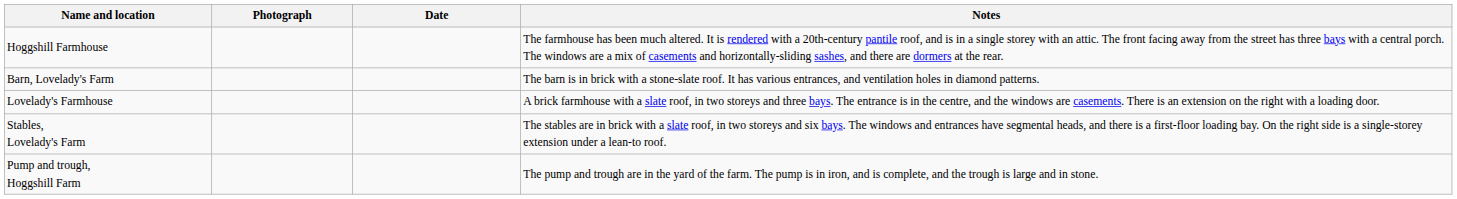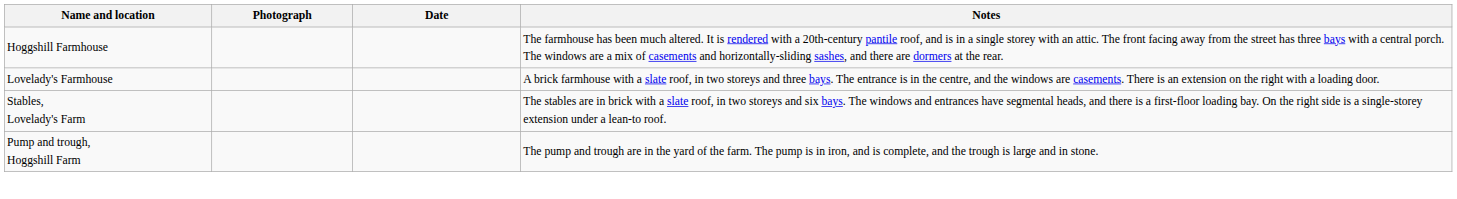 <table class="wikitable sortable plainrowheaders" style="width:100%;border:0px;text-align:left;line-height:150%;">
 <tr>
 <th scope="col"  style="width:150px">Name and location</th>
 <th scope="col"  style="width:100px" class="unsortable">Photograph</th>
 <th scope="col"  style="width:120px">Date</th>
 <th scope="col"  style="width:700px" class="unsortable">Notes</th>
 </tr>
 <tr>
 <td>Hoggshill Farmhouse<br><small></small></td>
 <td></td>
 <td align="center"></td>
 <td>The farmhouse has been much altered. It is <a href='#'>rendered</a> with a 20th-century <a href='#'>pantile</a> roof, and is in a single storey with an attic. The front facing away from the street has three <a href='#'>bays</a> with a central porch. The windows are a mix of <a href='#'>casements</a> and horizontally-sliding <a href='#'>sashes</a>, and there are <a href='#'>dormers</a> at the rear.</td>
-</tr>
-<tr>
-<td>Barn, Lovelady's Farm<br><small></small></td>
-<td></td>
-<td align="center"></td>
-<td>The barn is in brick with a stone-slate roof. It has various entrances, and ventilation holes in diamond patterns.</td>
 </tr>
 <tr>
 <td>Lovelady's Farmhouse<br><small></small></td>
 <td></td>
 <td align="center"></td>
 <td>A brick farmhouse with a <a href='#'>slate</a> roof, in two storeys and three <a href='#'>bays</a>. The entrance is in the centre, and the windows are <a href='#'>casements</a>. There is an extension on the right with a loading door.</td>
 </tr>
 <tr>
 <td>Stables,<br>Lovelady's Farm<br><small></small></td>
 <td></td>
 <td align="center"></td>
 <td>The stables are in brick with a <a href='#'>slate</a> roof, in two storeys and six <a href='#'>bays</a>. The windows and entrances have segmental heads, and there is a first-floor loading bay. On the right side is a single-storey extension under a lean-to roof.</td>
 </tr>
 <tr>
 <td>Pump and trough,<br>Hoggshill Farm<br><small></small></td>
 <td></td>
 <td align="center"></td>
 <td>The pump and trough are in the yard of the farm. The pump is in iron, and is complete, and the trough is large and in stone.</td>
 </tr>
 <tr>
 </tr>
 </table>
